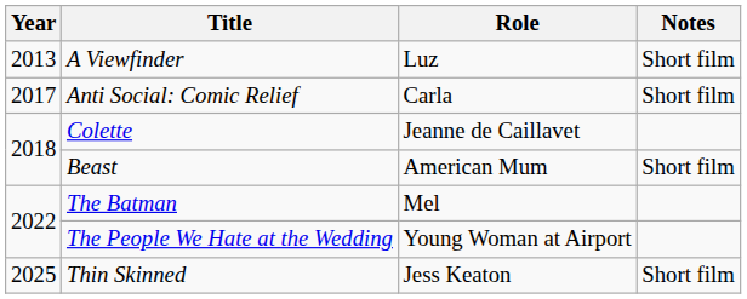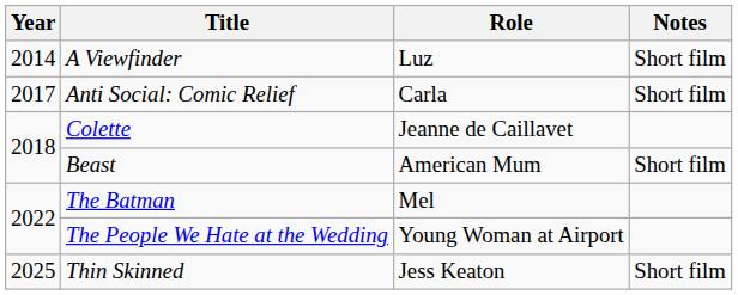 <table class="wikitable">
 <tr>
 <th>Year</th>
 <th>Title</th>
 <th>Role</th>
 <th>Notes</th>
 </tr>
 <tr>
-<td>2013</td>
+<td>2014</td>
 <td><em>A Viewfinder</em></td>
 <td>Luz</td>
 <td>Short film</td>
 </tr>
 <tr>
 <td>2017</td>
 <td><em>Anti Social: Comic Relief</em></td>
 <td>Carla</td>
 <td>Short film</td>
 </tr>
 <tr>
 <td rowspan="2">2018</td>
 <td><em><a href='#'>Colette</a></em></td>
 <td>Jeanne de Caillavet</td>
 <td></td>
 </tr>
 <tr>
 <td><em>Beast</em></td>
 <td>American Mum</td>
 <td>Short film</td>
 </tr>
 <tr>
 <td rowspan="2">2022</td>
 <td><em><a href='#'>The Batman</a></em></td>
 <td>Mel</td>
 <td></td>
 </tr>
 <tr>
 <td><em><a href='#'>The People We Hate at the Wedding</a></em></td>
 <td>Young Woman at Airport</td>
 <td></td>
 </tr>
 <tr>
 <td>2025</td>
 <td><em>Thin Skinned</em></td>
 <td>Jess Keaton</td>
 <td>Short film</td>
 </tr>
 </table>
